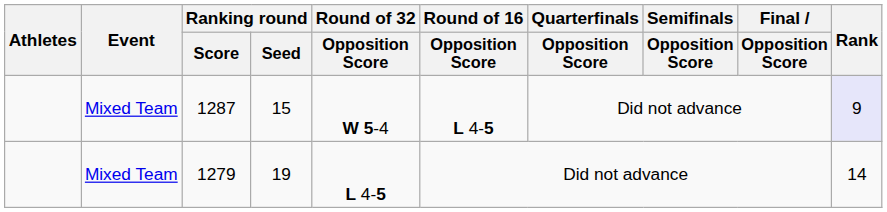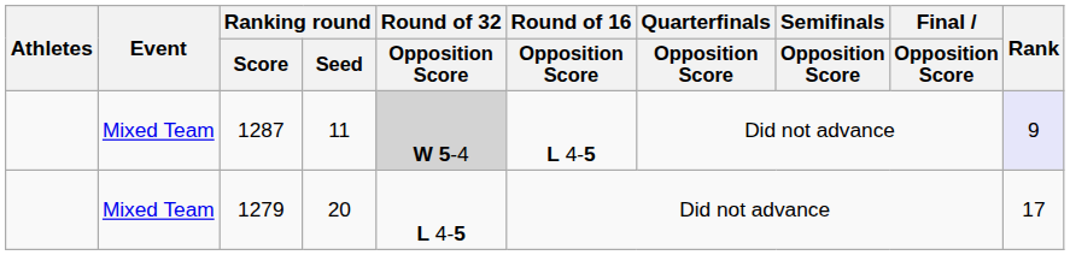 <table class="wikitable" style="font-size:90%;">
 <tr>
 <th rowspan="2">Athletes</th>
 <th rowspan="2">Event</th>
 <th colspan="2">Ranking round</th>
 <th>Round of 32</th>
 <th>Round of 16</th>
 <th>Quarterfinals</th>
 <th>Semifinals</th>
 <th>Final / </th>
 <th rowspan=2>Rank</th>
 </tr>
 <tr style="font-size:95%">
 <th>Score</th>
 <th>Seed</th>
 <th>Opposition<br>Score</th>
 <th>Opposition<br>Score</th>
 <th>Opposition<br>Score</th>
 <th>Opposition<br>Score</th>
 <th>Opposition<br>Score</th>
 </tr>
 <tr align=center>
 <td align=left><br></td>
 <td><a href='#'>Mixed Team</a></td>
 <td>1287</td>
-<td>15</td>
-<td><small><br></small><br> <strong>W</strong> <strong>5</strong>-4</td>
+<td>11</td>
+<td style="background: lightgrey;"><small><br></small><br> <strong>W</strong> <strong>5</strong>-4</td>
 <td><small><br></small><br> <strong>L</strong> 4-<strong>5</strong></td>
 <td colspan=3>Did not advance</td>
 <td style="background: lavender;">9</td>
 </tr>
 <tr align=center>
 <td align=left><br></td>
 <td><a href='#'>Mixed Team</a></td>
 <td>1279</td>
-<td>19</td>
+<td>20</td>
 <td><small><br></small><br> <strong>L</strong> 4-<strong>5</strong></td>
 <td colspan=4>Did not advance</td>
-<td>14</td>
+<td>17</td>
 </tr>
 </table>
